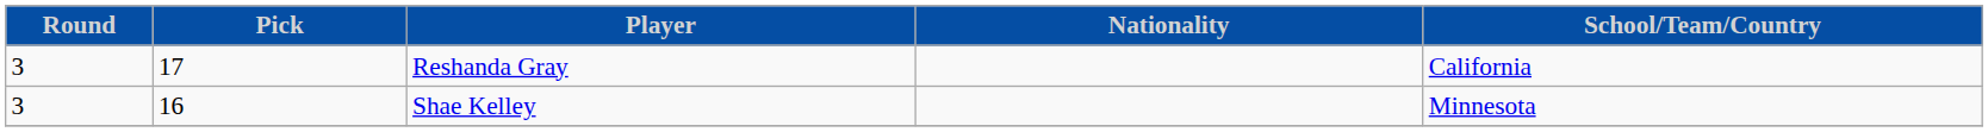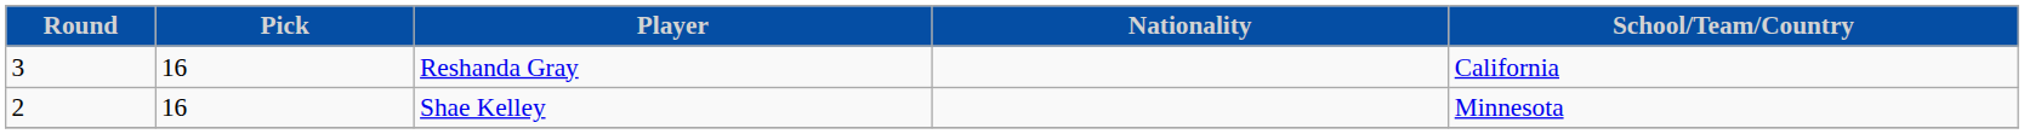 <table class="wikitable">
 <tr>
 <th style="background:#054EA4; color:#D3D3D3;" width="2%">Round</th>
 <th style="background:#054EA4; color:#D3D3D3;" width="5%">Pick</th>
 <th style="background:#054EA4; color:#D3D3D3;" width="10%">Player</th>
 <th style="background:#054EA4; color:#D3D3D3;" width="10%">Nationality</th>
 <th style="background:#054EA4; color:#D3D3D3;" width="10%">School/Team/Country</th>
 </tr>
 <tr>
 <td>3</td>
-<td>17</td>
+<td>16</td>
 <td><a href='#'>Reshanda Gray</a></td>
 <td></td>
 <td><a href='#'>California</a></td>
 </tr>
 <tr>
-<td>3</td>
+<td>2</td>
 <td>16</td>
 <td><a href='#'>Shae Kelley</a></td>
 <td></td>
 <td><a href='#'>Minnesota</a></td>
 </tr>
 <tr>
 </tr>
 </table>
